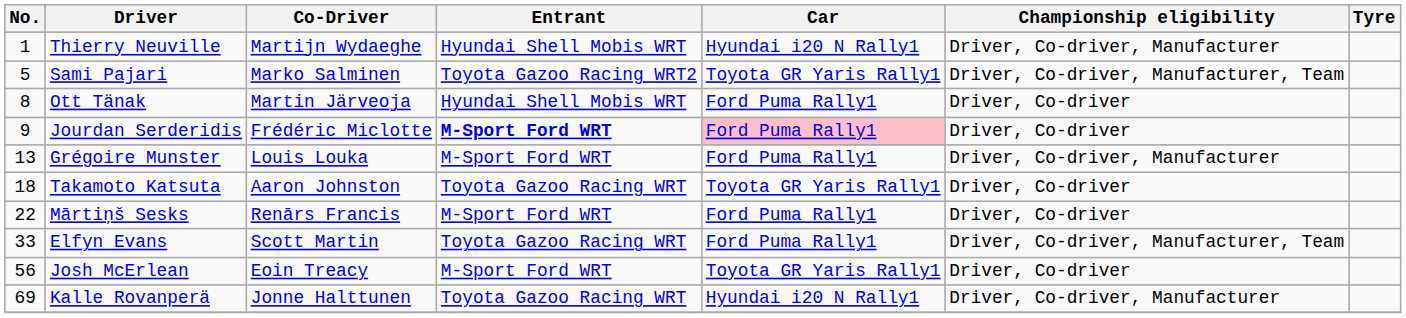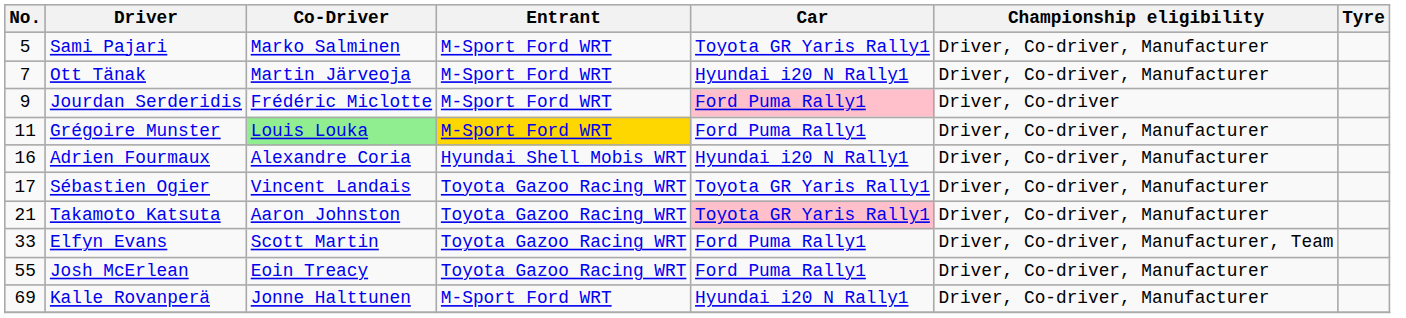 <table class="wikitable" style="font-size: 85%;">
 <tr>
 <th>No.</th>
 <th>Driver</th>
 <th>Co-Driver</th>
 <th>Entrant</th>
 <th>Car</th>
 <th>Championship eligibility</th>
 <th>Tyre</th>
 </tr>
 <tr>
-<td align="center">1</td>
-<td> <a href='#'>Thierry Neuville</a></td>
-<td> <a href='#'>Martijn Wydaeghe</a></td>
+<td align="center">5</td>
+<td> <a href='#'>Sami Pajari</a></td>
+<td> <a href='#'>Marko Salminen</a></td>
+<td> <a href='#'>M-Sport Ford WRT</a></td>
+<td><a href='#'>Toyota GR Yaris Rally1</a></td>
+<td>Driver, Co-driver, Manufacturer</td>
+<td align="center"></td>
+</tr>
+<tr>
+<td align="center">7</td>
+<td> <a href='#'>Ott Tänak</a></td>
+<td> <a href='#'>Martin Järveoja</a></td>
+<td> <a href='#'>M-Sport Ford WRT</a></td>
+<td><a href='#'>Hyundai i20 N Rally1</a></td>
+<td>Driver, Co-driver, Manufacturer</td>
+<td align="center"></td>
+</tr>
+<tr>
+<td align="center">9</td>
+<td> <a href='#'>Jourdan Serderidis</a></td>
+<td> <a href='#'>Frédéric Miclotte</a></td>
+<td> <a href='#'>M-Sport Ford WRT</a></td>
+<td style="background: pink;"><a href='#'>Ford Puma Rally1</a></td>
+<td>Driver, Co-driver</td>
+<td align="center"></td>
+</tr>
+<tr>
+<td align="center">11</td>
+<td> <a href='#'>Grégoire Munster</a></td>
+<td style="background: lightgreen;"> <a href='#'>Louis Louka</a></td>
+<td style="background: gold;"> <a href='#'>M-Sport Ford WRT</a></td>
+<td><a href='#'>Ford Puma Rally1</a></td>
+<td>Driver, Co-driver, Manufacturer</td>
+<td align="center"></td>
+</tr>
+<tr>
+<td align="center">16</td>
+<td> <a href='#'>Adrien Fourmaux</a></td>
+<td> <a href='#'>Alexandre Coria</a></td>
 <td> <a href='#'>Hyundai Shell Mobis WRT</a></td>
 <td><a href='#'>Hyundai i20 N Rally1</a></td>
 <td>Driver, Co-driver, Manufacturer</td>
 <td align="center"></td>
 </tr>
 <tr>
-<td align="center">5</td>
-<td> <a href='#'>Sami Pajari</a></td>
-<td> <a href='#'>Marko Salminen</a></td>
-<td> <a href='#'>Toyota Gazoo Racing WRT2</a></td>
+<td align="center">17</td>
+<td> <a href='#'>Sébastien Ogier</a></td>
+<td> <a href='#'>Vincent Landais</a></td>
+<td> <a href='#'>Toyota Gazoo Racing WRT</a></td>
 <td><a href='#'>Toyota GR Yaris Rally1</a></td>
-<td>Driver, Co-driver, Manufacturer, Team</td>
-<td align="center"></td>
-</tr>
-<tr>
-<td align="center">8</td>
-<td> <a href='#'>Ott Tänak</a></td>
-<td> <a href='#'>Martin Järveoja</a></td>
-<td> <a href='#'>Hyundai Shell Mobis WRT</a></td>
-<td><a href='#'>Ford Puma Rally1</a></td>
-<td>Driver, Co-driver</td>
-<td align="center"></td>
-</tr>
-<tr>
-<td align="center">9</td>
-<td> <a href='#'>Jourdan Serderidis</a></td>
-<td> <a href='#'>Frédéric Miclotte</a></td>
-<td><strong> <a href='#'>M-Sport Ford WRT</a></strong></td>
-<td style="background: pink;"><a href='#'>Ford Puma Rally1</a></td>
-<td>Driver, Co-driver</td>
-<td align="center"></td>
-</tr>
-<tr>
-<td align="center">13</td>
-<td> <a href='#'>Grégoire Munster</a></td>
-<td> <a href='#'>Louis Louka</a></td>
-<td> <a href='#'>M-Sport Ford WRT</a></td>
-<td><a href='#'>Ford Puma Rally1</a></td>
 <td>Driver, Co-driver, Manufacturer</td>
 <td align="center"></td>
 </tr>
 <tr>
-<td align="center">18</td>
+<td align="center">21</td>
 <td> <a href='#'>Takamoto Katsuta</a></td>
 <td> <a href='#'>Aaron Johnston</a></td>
 <td> <a href='#'>Toyota Gazoo Racing WRT</a></td>
-<td><a href='#'>Toyota GR Yaris Rally1</a></td>
-<td>Driver, Co-driver</td>
-<td align="center"></td>
-</tr>
-<tr>
-<td align="center">22</td>
-<td> <a href='#'>Mārtiņš Sesks</a></td>
-<td> <a href='#'>Renārs Francis</a></td>
-<td> <a href='#'>M-Sport Ford WRT</a></td>
-<td><a href='#'>Ford Puma Rally1</a></td>
-<td>Driver, Co-driver</td>
+<td style="background: pink;"><a href='#'>Toyota GR Yaris Rally1</a></td>
+<td>Driver, Co-driver, Manufacturer</td>
 <td align="center"></td>
 </tr>
 <tr>
 <td align="center">33</td>
 <td> <a href='#'>Elfyn Evans</a></td>
 <td> <a href='#'>Scott Martin</a></td>
 <td> <a href='#'>Toyota Gazoo Racing WRT</a></td>
 <td><a href='#'>Ford Puma Rally1</a></td>
 <td>Driver, Co-driver, Manufacturer, Team</td>
 <td align="center"></td>
 </tr>
 <tr>
-<td align="center">56</td>
+<td align="center">55</td>
 <td> <a href='#'>Josh McErlean</a></td>
 <td> <a href='#'>Eoin Treacy</a></td>
-<td> <a href='#'>M-Sport Ford WRT</a></td>
-<td><a href='#'>Toyota GR Yaris Rally1</a></td>
-<td>Driver, Co-driver</td>
+<td> <a href='#'>Toyota Gazoo Racing WRT</a></td>
+<td><a href='#'>Ford Puma Rally1</a></td>
+<td>Driver, Co-driver, Manufacturer</td>
 <td align="center"></td>
 </tr>
 <tr>
 <td align="center">69</td>
 <td> <a href='#'>Kalle Rovanperä</a></td>
 <td> <a href='#'>Jonne Halttunen</a></td>
-<td> <a href='#'>Toyota Gazoo Racing WRT</a></td>
+<td> <a href='#'>M-Sport Ford WRT</a></td>
 <td><a href='#'>Hyundai i20 N Rally1</a></td>
 <td>Driver, Co-driver, Manufacturer</td>
 <td align="center"></td>
 </tr>
 <tr>
 </tr>
 </table>
